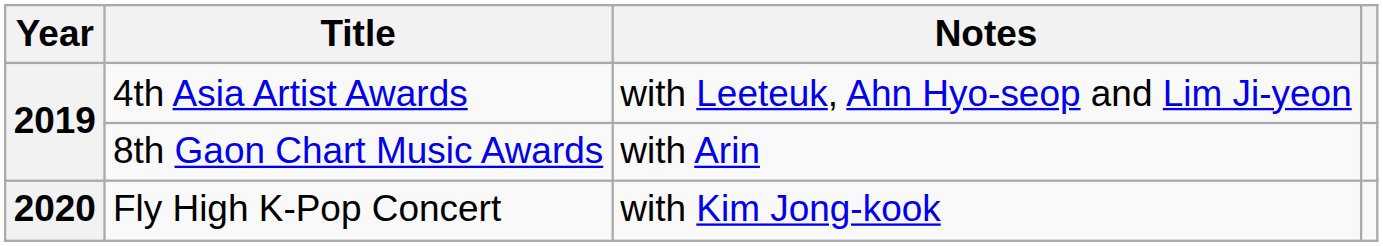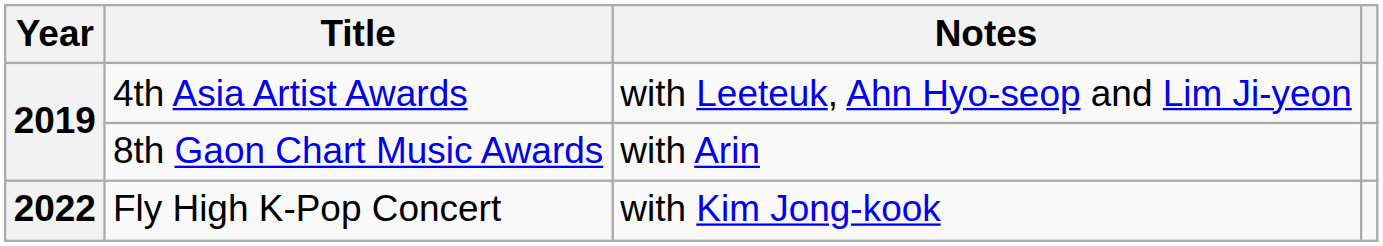 <table class="wikitable plainrowheaders sortable">
 <tr>
 <th scope="col">Year</th>
 <th scope="col">Title</th>
 <th scope="col">Notes</th>
 <th scope="col" class="unsortable"></th>
 </tr>
 <tr>
 <th scope="row" rowspan="2">2019</th>
 <td>4th <a href='#'>Asia Artist Awards</a></td>
 <td>with <a href='#'>Leeteuk</a>, <a href='#'>Ahn Hyo-seop</a> and <a href='#'>Lim Ji-yeon</a></td>
 <td></td>
 </tr>
 <tr>
 <td>8th <a href='#'>Gaon Chart Music Awards</a></td>
 <td>with <a href='#'>Arin</a></td>
 <td></td>
 </tr>
 <tr>
-<th scope="row">2020</th>
+<th scope="row">2022</th>
 <td>Fly High K-Pop Concert</td>
 <td>with <a href='#'>Kim Jong-kook</a></td>
 <td></td>
 </tr>
 </table>
